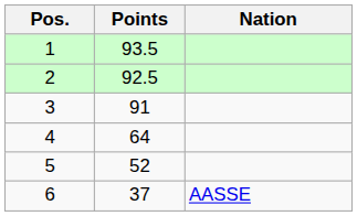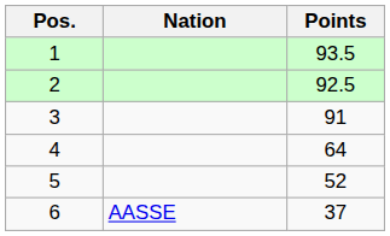 <table class="wikitable gauche" cellspacing="1" style="width:300px;">
 <tr style="background:#efefef; text-align:center;">
 <th style="width:70px;">Pos.</th>
+<th>Nation</th>
 <th style="width:70px;">Points</th>
-<th>Nation</th>
 </tr>
 <tr style="vertical-align:top; text-align:center; background:#ccffcc;">
 <td>1</td>
+<td style="text-align:left;"></td>
 <td>93.5</td>
-<td style="text-align:left;"></td>
 </tr>
 <tr style="vertical-align:top; text-align:center; background:#ccffcc;">
 <td>2</td>
+<td style="text-align:left;"></td>
 <td>92.5</td>
-<td style="text-align:left;"></td>
 </tr>
 <tr style="vertical-align:top; text-align:center;">
 <td>3</td>
+<td style="text-align:left;"></td>
 <td>91</td>
-<td style="text-align:left;"></td>
 </tr>
 <tr style="vertical-align:top; text-align:center;">
 <td>4</td>
+<td style="text-align:left;"></td>
 <td>64</td>
-<td style="text-align:left;"></td>
 </tr>
 <tr style="vertical-align:top; text-align:center;">
 <td>5</td>
+<td style="text-align:left;"></td>
 <td>52</td>
-<td style="text-align:left;"></td>
 </tr>
 <tr style="vertical-align:top; text-align:center;">
 <td>6</td>
+<td style="text-align:left;"> <a href='#'>AASSE</a></td>
 <td>37</td>
-<td style="text-align:left;"> <a href='#'>AASSE</a></td>
 </tr>
 </table>
